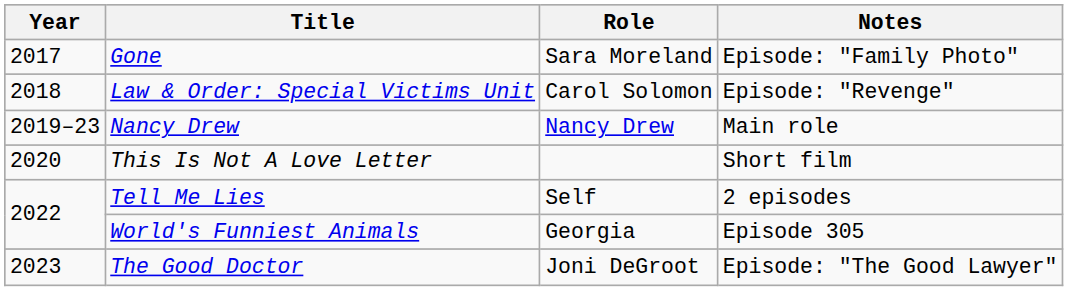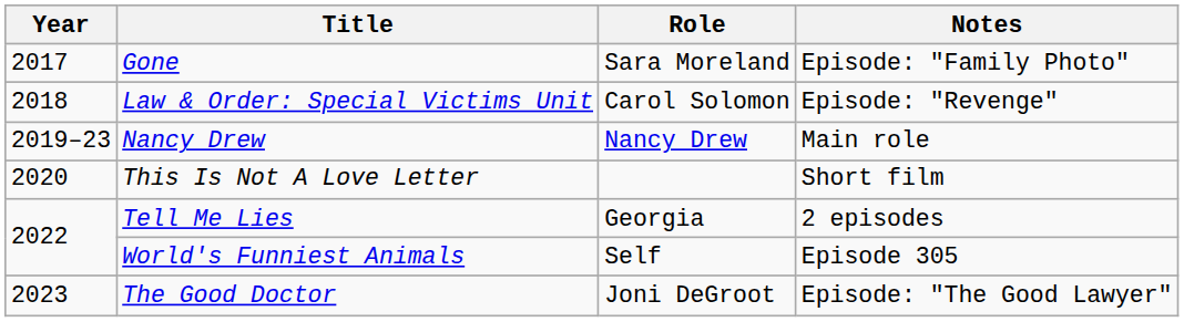 <table class="wikitable sortable">
 <tr>
 <th>Year</th>
 <th>Title</th>
 <th>Role</th>
 <th class="unsortable">Notes</th>
 </tr>
 <tr>
 <td>2017</td>
 <td><em><a href='#'>Gone</a></em></td>
 <td>Sara Moreland</td>
 <td>Episode: "Family Photo"</td>
 </tr>
 <tr>
 <td>2018</td>
 <td><em><a href='#'>Law & Order: Special Victims Unit</a></em></td>
 <td>Carol Solomon</td>
 <td>Episode: "Revenge"</td>
 </tr>
 <tr>
 <td>2019–23</td>
 <td><em><a href='#'>Nancy Drew</a></em></td>
 <td><a href='#'>Nancy Drew</a></td>
 <td>Main role</td>
 </tr>
 <tr>
 <td>2020</td>
 <td><em>This Is Not A Love Letter</em></td>
 <td></td>
 <td>Short film</td>
 </tr>
 <tr>
 <td rowspan=2>2022</td>
 <td><em><a href='#'>Tell Me Lies</a></em></td>
-<td>Self</td>
+<td>Georgia</td>
 <td>2 episodes</td>
 </tr>
 <tr>
 <td><em><a href='#'>World's Funniest Animals</a></em></td>
-<td>Georgia</td>
+<td>Self</td>
 <td>Episode 305</td>
 </tr>
 <tr>
 <td>2023</td>
 <td><em><a href='#'>The Good Doctor</a></em></td>
 <td>Joni DeGroot</td>
 <td>Episode: "The Good Lawyer"</td>
 </tr>
 </table>
